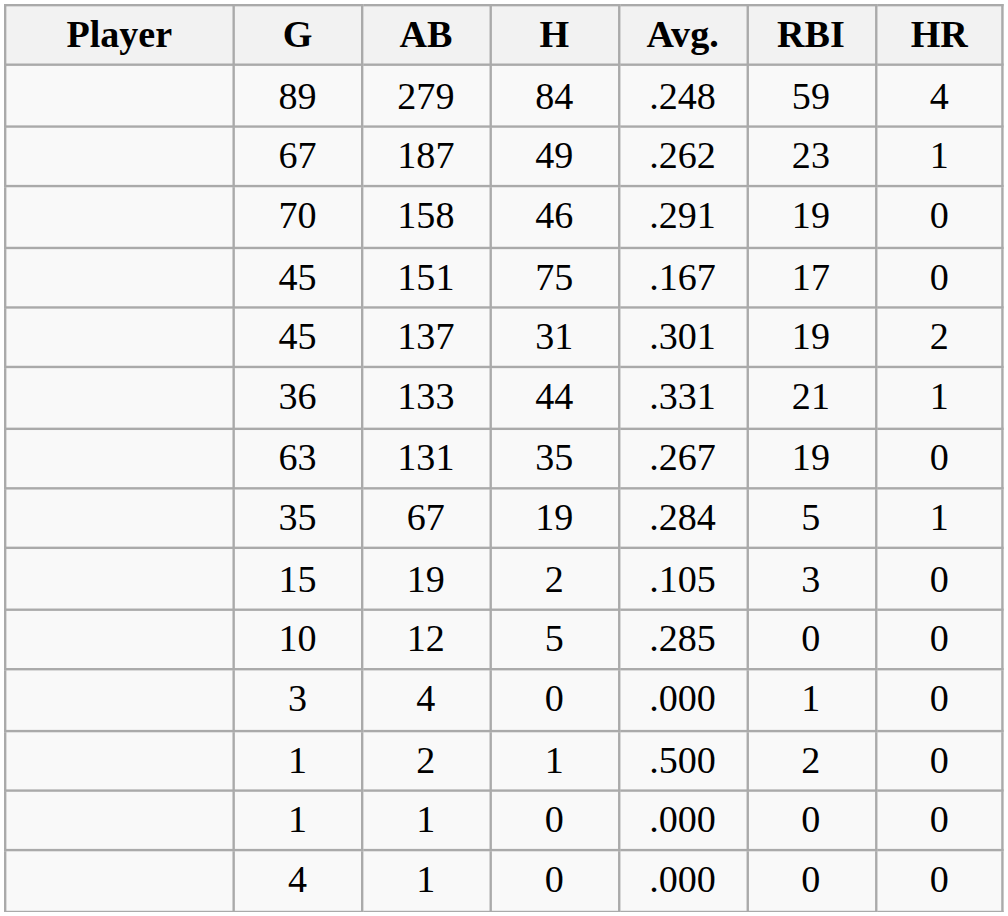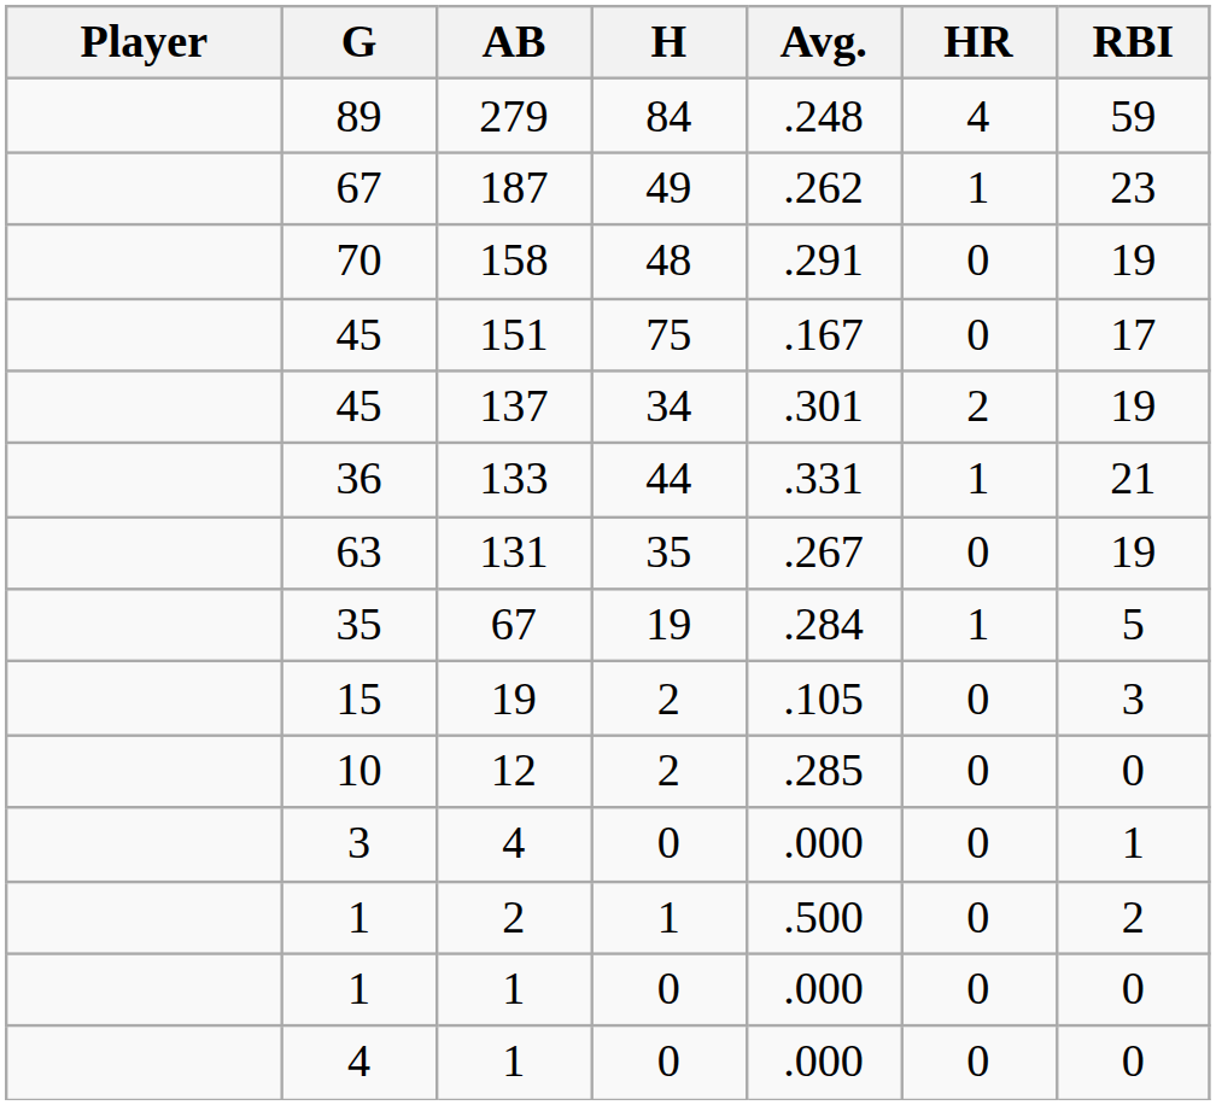 <table class="wikitable sortable">
 <tr>
 <th bgcolor="#DDDDFF" width="16%">Player</th>
 <th bgcolor="#DDDDFF" width="9%">G</th>
 <th bgcolor="#DDDDFF" width="9%">AB</th>
 <th bgcolor="#DDDDFF" width="9%">H</th>
 <th bgcolor="#DDDDFF" width="9%">Avg.</th>
+<th bgcolor="#DDDDFF" width="9%">HR</th>
 <th bgcolor="#DDDDFF" width="9%">RBI</th>
-<th bgcolor="#DDDDFF" width="9%">HR</th>
 </tr>
 <tr align="center">
 <td></td>
 <td>89</td>
 <td>279</td>
 <td>84</td>
 <td>.248</td>
+<td>4</td>
 <td>59</td>
-<td>4</td>
 </tr>
 <tr align="center">
 <td></td>
 <td>67</td>
 <td>187</td>
 <td>49</td>
 <td>.262</td>
+<td>1</td>
 <td>23</td>
-<td>1</td>
 </tr>
 <tr align="center">
 <td></td>
 <td>70</td>
 <td>158</td>
-<td>46</td>
+<td>48</td>
 <td>.291</td>
+<td>0</td>
 <td>19</td>
-<td>0</td>
 </tr>
 <tr align="center">
 <td></td>
 <td>45</td>
 <td>151</td>
 <td>75</td>
 <td>.167</td>
+<td>0</td>
 <td>17</td>
-<td>0</td>
 </tr>
 <tr align="center">
 <td></td>
 <td>45</td>
 <td>137</td>
-<td>31</td>
+<td>34</td>
 <td>.301</td>
+<td>2</td>
 <td>19</td>
-<td>2</td>
 </tr>
 <tr align=center>
 <td></td>
 <td>36</td>
 <td>133</td>
 <td>44</td>
 <td>.331</td>
+<td>1</td>
 <td>21</td>
-<td>1</td>
 </tr>
 <tr align="center">
 <td></td>
 <td>63</td>
 <td>131</td>
 <td>35</td>
 <td>.267</td>
+<td>0</td>
 <td>19</td>
-<td>0</td>
 </tr>
 <tr align=center>
 <td></td>
 <td>35</td>
 <td>67</td>
 <td>19</td>
 <td>.284</td>
+<td>1</td>
 <td>5</td>
-<td>1</td>
 </tr>
 <tr align="center">
 <td></td>
 <td>15</td>
 <td>19</td>
 <td>2</td>
 <td>.105</td>
+<td>0</td>
 <td>3</td>
-<td>0</td>
 </tr>
 <tr align="center">
 <td></td>
 <td>10</td>
 <td>12</td>
-<td>5</td>
+<td>2</td>
 <td>.285</td>
 <td>0</td>
 <td>0</td>
 </tr>
 <tr align="center">
 <td></td>
 <td>3</td>
 <td>4</td>
 <td>0</td>
 <td>.000</td>
+<td>0</td>
 <td>1</td>
-<td>0</td>
 </tr>
 <tr align="center">
 <td></td>
 <td>1</td>
 <td>2</td>
 <td>1</td>
 <td>.500</td>
+<td>0</td>
 <td>2</td>
-<td>0</td>
 </tr>
 <tr align="center">
 <td></td>
 <td>1</td>
 <td>1</td>
 <td>0</td>
 <td>.000</td>
 <td>0</td>
 <td>0</td>
 </tr>
 <tr align="center">
 <td></td>
 <td>4</td>
 <td>1</td>
 <td>0</td>
 <td>.000</td>
 <td>0</td>
 <td>0</td>
 </tr>
 </table>
